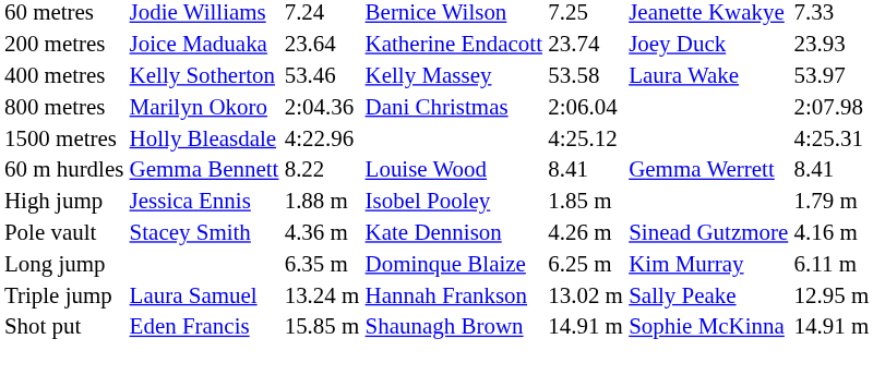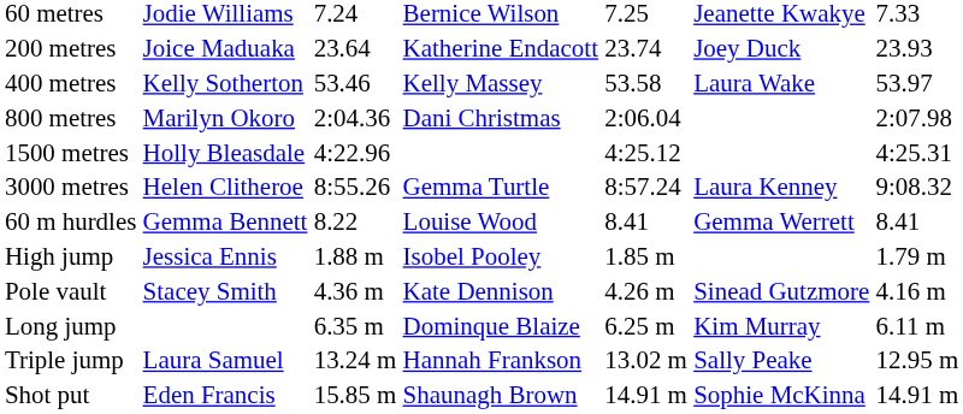 <table>
 <tr>
 <td>60 metres</td>
 <td><a href='#'>Jodie Williams</a></td>
 <td>7.24 </td>
 <td><a href='#'>Bernice Wilson</a></td>
 <td>7.25 </td>
 <td><a href='#'>Jeanette Kwakye</a></td>
 <td>7.33</td>
 </tr>
 <tr>
 <td>200 metres</td>
 <td><a href='#'>Joice Maduaka</a></td>
 <td>23.64</td>
 <td><a href='#'>Katherine Endacott</a></td>
 <td>23.74</td>
 <td><a href='#'>Joey Duck</a></td>
 <td>23.93</td>
 </tr>
 <tr>
 <td>400 metres</td>
 <td><a href='#'>Kelly Sotherton</a></td>
 <td>53.46</td>
 <td><a href='#'>Kelly Massey</a></td>
 <td>53.58 </td>
 <td><a href='#'>Laura Wake</a></td>
 <td>53.97 </td>
 </tr>
 <tr>
 <td>800 metres</td>
 <td><a href='#'>Marilyn Okoro</a></td>
 <td>2:04.36</td>
 <td><a href='#'>Dani Christmas</a></td>
 <td>2:06.04</td>
 <td></td>
 <td>2:07.98</td>
 </tr>
 <tr>
 <td>1500 metres</td>
 <td><a href='#'>Holly Bleasdale</a></td>
 <td>4:22.96 </td>
 <td></td>
 <td>4:25.12</td>
 <td></td>
 <td>4:25.31 </td>
+</tr>
+<tr>
+<td>3000 metres</td>
+<td><a href='#'>Helen Clitheroe</a></td>
+<td>8:55.26</td>
+<td><a href='#'>Gemma Turtle</a></td>
+<td>8:57.24 </td>
+<td><a href='#'>Laura Kenney</a></td>
+<td>9:08.32</td>
 </tr>
 <tr>
 <td>60 m hurdles</td>
 <td><a href='#'>Gemma Bennett</a></td>
 <td>8.22</td>
 <td><a href='#'>Louise Wood</a></td>
 <td>8.41</td>
 <td><a href='#'>Gemma Werrett</a></td>
 <td>8.41</td>
 </tr>
 <tr>
 <td>High jump</td>
 <td><a href='#'>Jessica Ennis</a></td>
 <td>1.88 m</td>
 <td><a href='#'>Isobel Pooley</a></td>
 <td>1.85 m </td>
 <td></td>
 <td>1.79 m </td>
 </tr>
 <tr>
 <td>Pole vault</td>
 <td><a href='#'>Stacey Smith</a></td>
 <td>4.36 m</td>
 <td><a href='#'>Kate Dennison</a></td>
 <td>4.26 m</td>
 <td><a href='#'>Sinead Gutzmore</a></td>
 <td>4.16 m </td>
 </tr>
 <tr>
 <td>Long jump</td>
 <td></td>
 <td>6.35 m</td>
 <td><a href='#'>Dominque Blaize</a></td>
 <td>6.25 m</td>
 <td><a href='#'>Kim Murray</a></td>
 <td>6.11 m </td>
 </tr>
 <tr>
 <td>Triple jump</td>
 <td><a href='#'>Laura Samuel</a></td>
 <td>13.24 m </td>
 <td><a href='#'>Hannah Frankson</a></td>
 <td>13.02 m </td>
 <td><a href='#'>Sally Peake</a></td>
 <td>12.95 m </td>
 </tr>
 <tr>
 <td>Shot put</td>
 <td><a href='#'>Eden Francis</a></td>
 <td>15.85 m</td>
 <td><a href='#'>Shaunagh Brown</a></td>
 <td>14.91 m </td>
 <td><a href='#'>Sophie McKinna</a></td>
 <td>14.91 m </td>
 </tr>
 </table>
